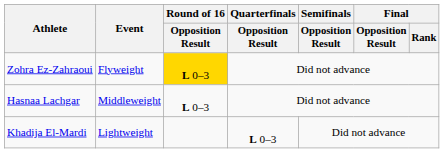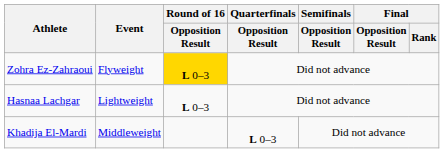 <table class="wikitable" style="font-size:90%">
 <tr>
 <th rowspan="2">Athlete</th>
 <th rowspan="2">Event</th>
 <th>Round of 16</th>
 <th>Quarterfinals</th>
 <th>Semifinals</th>
 <th colspan=2>Final</th>
 </tr>
 <tr style="font-size:95%">
 <th>Opposition<br>Result</th>
 <th>Opposition<br>Result</th>
 <th>Opposition<br>Result</th>
 <th>Opposition<br>Result</th>
 <th>Rank</th>
 </tr>
 <tr align=center>
 <td align=left><a href='#'>Zohra Ez-Zahraoui</a></td>
 <td align=left><a href='#'>Flyweight</a></td>
 <td style="background: gold;"><br><strong>L</strong> 0–3</td>
 <td colspan=4>Did not advance</td>
 </tr>
 <tr align=center>
 <td align=left><a href='#'>Hasnaa Lachgar</a></td>
-<td align=left><a href='#'>Middleweight</a></td>
+<td align=left><a href='#'>Lightweight</a></td>
 <td><br><strong>L</strong> 0–3</td>
 <td colspan=4>Did not advance</td>
 </tr>
 <tr align=center>
 <td align=left><a href='#'>Khadija El-Mardi</a></td>
-<td align=left><a href='#'>Lightweight</a></td>
+<td align=left><a href='#'>Middleweight</a></td>
 <td></td>
 <td><br><strong>L</strong> 0–3</td>
 <td colspan=3>Did not advance</td>
 </tr>
 </table>
